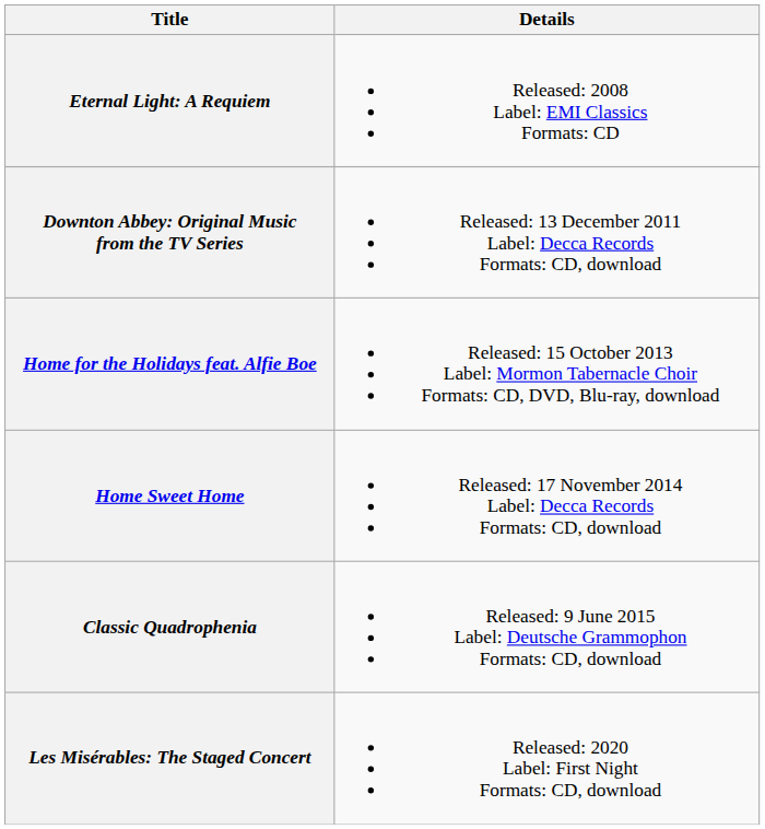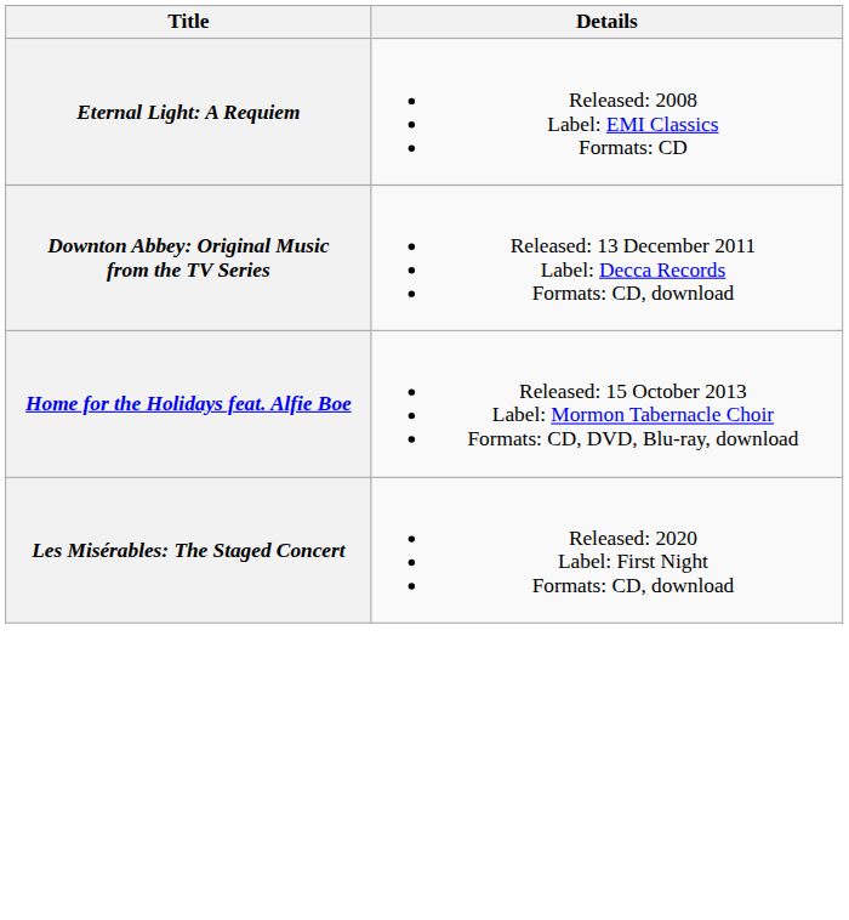 <table class="wikitable plainrowheaders" style="text-align:center;">
 <tr>
 <th scope="col" style="width:17em;">Title</th>
 <th scope="col" style="width:22em;">Details</th>
 </tr>
 <tr>
 <th scope="row"><em>Eternal Light: A Requiem</em></th>
 <td><br><ul><li>Released: 2008</li><li>Label: <a href='#'>EMI Classics</a></li><li>Formats: CD</li></ul></td>
 </tr>
 <tr>
 </tr>
 <tr>
 <th scope="row"><em>Downton Abbey: Original Music<br>from the TV Series</em></th>
 <td><br><ul><li>Released: 13 December 2011</li><li>Label: <a href='#'>Decca Records</a></li><li>Formats: CD, download</li></ul></td>
 </tr>
 <tr>
 <th scope="row"><em><a href='#'>Home for the Holidays feat. Alfie Boe</a></em></th>
 <td><br><ul><li>Released: 15 October 2013</li><li>Label: <a href='#'>Mormon Tabernacle Choir</a></li><li>Formats: CD, DVD, Blu-ray, download</li></ul></td>
 </tr>
 <tr>
-<th scope="row"><em><a href='#'>Home Sweet Home</a></em></th>
-<td><br><ul><li>Released: 17 November 2014</li><li>Label: <a href='#'>Decca Records</a></li><li>Formats: CD, download</li></ul></td>
-</tr>
-<tr>
-<th scope="row"><em>Classic Quadrophenia</em></th>
-<td><br><ul><li>Released: 9 June 2015</li><li>Label: <a href='#'>Deutsche Grammophon</a></li><li>Formats: CD, download</li></ul></td>
-</tr>
-<tr>
 <th scope="row"><em>Les Misérables: The Staged Concert</em></th>
 <td><br><ul><li>Released: 2020</li><li>Label: First Night</li><li>Formats: CD, download</li></ul></td>
 </tr>
 </table>
